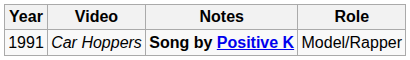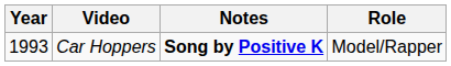 <table class="wikitable">
 <tr>
 <th>Year</th>
 <th>Video</th>
 <th>Notes</th>
 <th>Role</th>
 </tr>
 <tr>
-<td>1991</td>
+<td>1993</td>
 <td><em>Car Hoppers</em></td>
 <td><strong>Song by <a href='#'>Positive K</a></strong></td>
 <td>Model/Rapper</td>
 </tr>
 </table>
